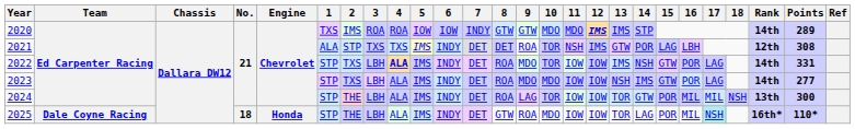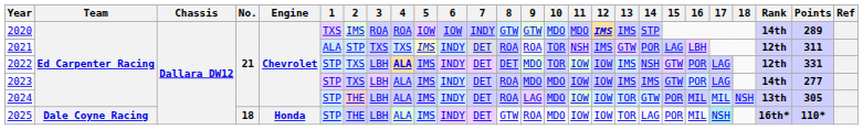 <table class="wikitable" style="text-align:center; font-size:85%">
 <tr>
 <th>Year</th>
 <th>Team</th>
 <th>Chassis</th>
 <th>No.</th>
 <th>Engine</th>
 <th>1</th>
 <th>2</th>
 <th>3</th>
 <th>4</th>
 <th>5</th>
 <th>6</th>
 <th>7</th>
 <th>8</th>
 <th>9</th>
 <th>10</th>
 <th>11</th>
 <th>12</th>
 <th>13</th>
 <th>14</th>
 <th>15</th>
 <th>16</th>
 <th>17</th>
 <th>18</th>
 <th>Rank</th>
 <th>Points</th>
 <th>Ref</th>
 </tr>
 <tr>
 <td><a href='#'>2020</a></td>
 <th rowspan=5 nowrap><a href='#'>Ed Carpenter Racing</a></th>
 <th rowspan=6 nowrap><a href='#'>Dallara DW12</a></th>
 <th rowspan=5>21</th>
 <th rowspan=5><a href='#'>Chevrolet</a></th>
 <td style="background:#EFCFFF;"><a href='#'>TXS</a><br></td>
 <td style="background:#DFFFDF;"><a href='#'>IMS</a><br></td>
 <td style="background:#CFCFFF;"><a href='#'>ROA</a><br></td>
 <td style="background:#CFCFFF;"><a href='#'>ROA</a><br></td>
 <td style="background:#EFCFFF;"><a href='#'>IOW</a><br></td>
 <td style="background:#CFCFFF;"><a href='#'>IOW</a><br></td>
 <td style="background:#CFCFFF;"><a href='#'>INDY</a><br></td>
 <td style="background:#CFEAFF;"><a href='#'>GTW</a><br></td>
 <td style="background:#DFFFDF;"><a href='#'>GTW</a><br></td>
 <td style="background:#CFEAFF;"><a href='#'>MDO</a><br></td>
 <td style="background:#CFCFFF;"><a href='#'>MDO</a><br></td>
 <td style="background:#FFDF9F;"><strong><em><a href='#'>IMS</a></em></strong><br></td>
 <td style="background:#CFCFFF;"><a href='#'>IMS</a><br></td>
 <td style="background:#CFCFFF;"><a href='#'>STP</a><br></td>
 <td colspan=4></td>
 <th style="background:#CFCFFF;">14th</th>
 <th style="background:#CFCFFF;">289</th>
 <th></th>
 </tr>
 <tr>
 <td><a href='#'>2021</a></td>
 <td style="background:#CFEAFF;"><a href='#'>ALA</a><br></td>
 <td style="background:#CFEAFF;"><a href='#'>STP</a><br></td>
 <td style="background:#CFCFFF;"><a href='#'>TXS</a><br></td>
 <td style="background:#CFEAFF;"><a href='#'>TXS</a><br></td>
 <td style="background:#FFFFBF;"><em><a href='#'>IMS</a></em><br></td>
 <td style="background:#CFEAFF;"><a href='#'>INDY</a><br></td>
 <td style="background:#DFDFDF;"><a href='#'>DET</a><br></td>
-<td style="background:#CFCFFF;"><a href='#'>DET</a><br></td>
+<td style="background:#CFCFFF;"><a href='#'>ROA</a><br></td>
 <td><a href='#'>ROA</a></td>
 <td style="background:#CFCFFF;"><a href='#'>TOR</a><br></td>
 <td style="background:#EFCFFF;"><a href='#'>NSH</a><br></td>
 <td style="background:#CFCFFF;"><a href='#'>IMS</a><br></td>
 <td style="background:#EFCFFF;"><a href='#'>GTW</a><br></td>
 <td style="background:#CFCFFF;"><a href='#'>POR</a><br></td>
 <td style="background:#CFCFFF;"><a href='#'>LAG</a><br></td>
 <td style="background:#EFCFFF;"><a href='#'>LBH</a><br></td>
 <td colspan=2></td>
 <th style="background:#CFCFFF;">12th</th>
-<th style="background:#CFCFFF;">308</th>
+<th style="background:#CFCFFF;">311</th>
 <th></th>
 </tr>
 <tr>
 <td><a href='#'>2022</a></td>
 <td style="background:#CFEAFF;"><a href='#'>STP</a><br></td>
 <td style="background:#CFEAFF;"><a href='#'>TXS</a><br></td>
 <td style="background:#CFCFFF;"><a href='#'>LBH</a><br></td>
 <td style="background:#FFDF9F;"><strong><a href='#'>ALA</a></strong><br></td>
 <td style="background:#CFCFFF;"><a href='#'>IMS</a><br></td>
 <td style="background:#EFCFFF;"><a href='#'>INDY</a><br></td>
 <td style="background:#EFCFFF;"><a href='#'>DET</a><br></td>
-<td style="background:#CFCFFF;"><a href='#'>ROA</a><br></td>
+<td style="background:#CFCFFF;"><a href='#'>DET</a><br></td>
 <td style="background:#DFFFDF;"><a href='#'>MDO</a><br></td>
 <td style="background:#CFCFFF;"><a href='#'>TOR</a><br></td>
 <td style="background:#DFFFDF;"><a href='#'>IOW</a><br></td>
 <td style="background:#CFCFFF;"><a href='#'>IOW</a><br></td>
 <td style="background:#CFEAFF;"><a href='#'>IMS</a><br></td>
 <td style="background:#CFCFFF;"><a href='#'>NSH</a><br></td>
 <td style="background:#EFCFFF;"><a href='#'>GTW</a><br></td>
 <td style="background:#CFCFFF;"><a href='#'>POR</a><br></td>
 <td style="background:#CFCFFF;"><a href='#'>LAG</a><br></td>
 <td></td>
-<th style="background:#CFCFFF;">14th</th>
+<th style="background:#CFCFFF;">12th</th>
 <th style="background:#CFCFFF;">331</th>
 <th></th>
 </tr>
 <tr>
 <td><a href='#'>2023</a></td>
 <td style="background:#EFCFFF;"><a href='#'>STP</a><br></td>
 <td style="background:#CFCFFF;"><a href='#'>TXS</a><br></td>
 <td style="background:#EFCFFF;"><a href='#'>LBH</a><br></td>
 <td style="background:#CFCFFF;"><a href='#'>ALA</a><br></td>
 <td style="background:#CFCFFF;"><a href='#'>IMS</a><br></td>
 <td style="background:#CFEAFF;"><a href='#'>INDY</a><br></td>
 <td style="background:#CFCFFF;"><a href='#'>DET</a><br></td>
 <td style="background:#CFCFFF;"><a href='#'>ROA</a><br></td>
 <td style="background:#CFCFFF;"><a href='#'>MDO</a><br></td>
 <td style="background:#CFCFFF;"><a href='#'>MDO</a><br></td>
 <td style="background:#CFCFFF;"><a href='#'>IOW</a><br></td>
 <td style="background:#CFCFFF;"><a href='#'>IOW</a><br></td>
-<td style="background:#CFCFFF;"><a href='#'>NSH</a><br></td>
+<td style="background:#CFCFFF;"><a href='#'>IMS</a><br></td>
 <td style="background:#CFCFFF;"><a href='#'>IMS</a><br></td>
 <td style="background:#CFCFFF;"><a href='#'>GTW</a><br></td>
 <td style="background:#CFEAFF;"><a href='#'>POR</a><br></td>
 <td style="background:#CFCFFF;"><a href='#'>LAG</a><br></td>
 <td></td>
 <th style="background:#CFCFFF;">14th</th>
 <th style="background:#CFCFFF;">277</th>
 <th></th>
 </tr>
 <tr>
 <td><a href='#'>2024</a></td>
 <td style="background:#CFEAFF;"><a href='#'>STP</a><br></td>
 <td style="background:#FFCFCF;"><a href='#'>THE</a><br></td>
 <td style="background:#CFCFFF;"><a href='#'>LBH</a><br></td>
 <td style="background:#CFCFFF;"><a href='#'>ALA</a><br></td>
 <td style="background:#CFCFFF;"><a href='#'>IMS</a><br></td>
 <td style="background:#CFEAFF;"><a href='#'>INDY</a><br></td>
 <td style="background:#CFCFFF;"><a href='#'>DET</a><br></td>
 <td style="background:#CFCFFF;"><a href='#'>ROA</a><br></td>
 <td style="background:#EFCFFF;"><a href='#'>LAG</a><br></td>
-<td style="background:#CFCFFF;"><a href='#'>TOR</a><br></td>
+<td style="background:#CFCFFF;"><a href='#'>MDO</a><br></td>
 <td style="background:#DFFFDF;"><a href='#'>IOW</a><br></td>
 <td style="background:#CFEAFF;"><a href='#'>IOW</a><br></td>
 <td style="background:#CFEAFF;"><a href='#'>TOR</a><br></td>
 <td style="background:#CFEAFF;"><a href='#'>GTW</a><br></td>
 <td style="background:#CFCFFF;"><a href='#'>POR</a><br></td>
 <td style="background:#CFCFFF;"><a href='#'>MIL</a><br></td>
 <td style="background:#CFEAFF;"><a href='#'>MIL</a><br></td>
 <td style="background:#CFCFFF;"><a href='#'>NSH</a><br></td>
 <th style="background:#CFCFFF;">13th</th>
-<th style="background:#CFCFFF;">300</th>
+<th style="background:#CFCFFF;">305</th>
 <th></th>
 </tr>
 <tr>
 <td><a href='#'>2025</a></td>
 <th nowrap=""><a href='#'>Dale Coyne Racing</a></th>
 <th>18</th>
 <th><a href='#'>Honda</a></th>
 <td style="background:#CFEAFF;"><a href='#'>STP</a><br></td>
 <td style="background:#CFCFFF;"><a href='#'>THE</a><br></td>
 <td style="background:#CFCFFF;"><a href='#'>LBH</a><br></td>
 <td style="background:#DFFFDF;"><a href='#'>ALA</a><br></td>
 <td style="background:#CFEAFF;"><a href='#'>IMS</a><br></td>
 <td style="background:#EFCFFF;"><a href='#'>INDY</a><br></td>
 <td style="background:#EFCFFF;"><a href='#'>DET</a><br></td>
 <td><a href='#'>GTW</a></td>
 <td><a href='#'>ROA</a></td>
 <td><a href='#'>MDO</a></td>
 <td><a href='#'>IOW</a></td>
 <td><a href='#'>IOW</a></td>
 <td><a href='#'>TOR</a></td>
 <td><a href='#'>LAG</a></td>
 <td><a href='#'>POR</a></td>
 <td><a href='#'>MIL</a></td>
 <td style="background: paleturquoise;"><a href='#'>NSH</a></td>
 <td></td>
 <th style="background:#CFCFFF;">16th*</th>
 <th style="background:#CFCFFF;">110*</th>
 <th></th>
 </tr>
 </table>
